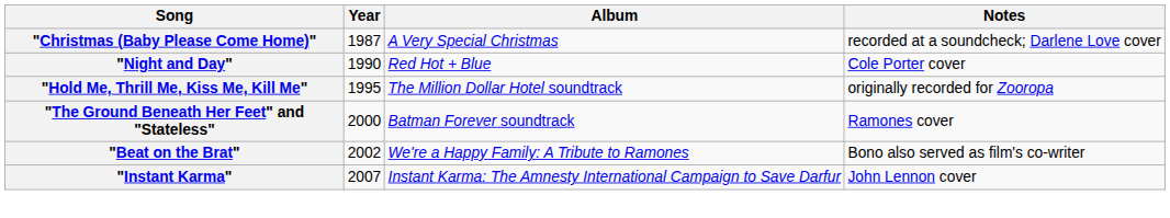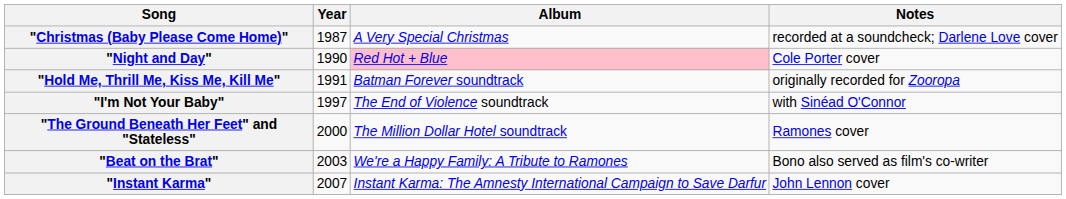 <table class="wikitable plainrowheaders">
 <tr>
 <th scope="col" style="width:22em;">Song</th>
 <th scope="col">Year</th>
 <th scope="col">Album</th>
 <th scope="col">Notes</th>
 </tr>
 <tr>
 <th scope="row">"<a href='#'>Christmas (Baby Please Come Home)</a>"</th>
 <td>1987</td>
 <td><em><a href='#'>A Very Special Christmas</a></em></td>
 <td>recorded at a soundcheck; <a href='#'>Darlene Love</a> cover</td>
 </tr>
 <tr>
 <th scope="row">"<a href='#'>Night and Day</a>"</th>
 <td>1990</td>
-<td><em><a href='#'>Red Hot + Blue</a></em></td>
+<td style="background: pink;"><em><a href='#'>Red Hot + Blue</a></em></td>
 <td><a href='#'>Cole Porter</a> cover</td>
 </tr>
 <tr>
 <th scope="row">"<a href='#'>Hold Me, Thrill Me, Kiss Me, Kill Me</a>"</th>
-<td>1995</td>
-<td><a href='#'><em>The Million Dollar Hotel</em> soundtrack</a></td>
+<td>1991</td>
+<td><a href='#'><em>Batman Forever</em> soundtrack</a></td>
 <td>originally recorded for <em><a href='#'>Zooropa</a></em></td>
+</tr>
+<tr>
+<th scope="row">"I'm Not Your Baby"</th>
+<td>1997</td>
+<td><em><a href='#'>The End of Violence</a></em> soundtrack</td>
+<td>with <a href='#'>Sinéad O'Connor</a></td>
 </tr>
 <tr>
 <th scope="row">"<a href='#'>The Ground Beneath Her Feet</a>" and "Stateless"</th>
 <td>2000</td>
-<td><a href='#'><em>Batman Forever</em> soundtrack</a></td>
+<td><a href='#'><em>The Million Dollar Hotel</em> soundtrack</a></td>
 <td><a href='#'>Ramones</a> cover</td>
 </tr>
 <tr>
 <th scope="row">"<a href='#'>Beat on the Brat</a>"</th>
-<td>2002</td>
+<td>2003</td>
 <td><em><a href='#'>We're a Happy Family: A Tribute to Ramones</a></em></td>
 <td>Bono also served as film's co-writer</td>
 </tr>
 <tr>
 <th scope="row">"<a href='#'>Instant Karma</a>"</th>
 <td>2007</td>
 <td><em><a href='#'>Instant Karma: The Amnesty International Campaign to Save Darfur</a></em></td>
 <td><a href='#'>John Lennon</a> cover</td>
 </tr>
 </table>
